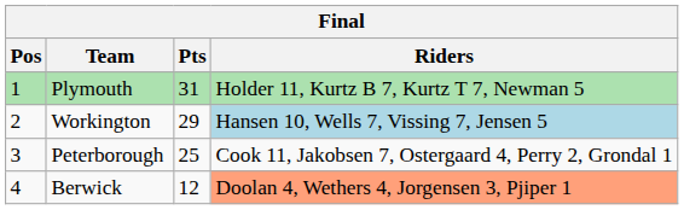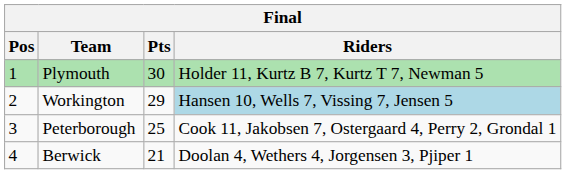 <table class="wikitable">
 <tr>
 <th colspan="4">Final</th>
 </tr>
 <tr>
 <th width=20>Pos</th>
 <th width=90>Team</th>
 <th width=20>Pts</th>
 <th width=350>Riders</th>
 </tr>
 <tr style="background:#ACE1AF;">
 <td>1</td>
 <td align=left>Plymouth</td>
-<td>31</td>
+<td>30</td>
 <td>Holder 11, Kurtz B 7, Kurtz T 7, Newman 5</td>
 </tr>
 <tr>
 <td>2</td>
 <td align=left>Workington</td>
 <td>29</td>
 <td style="background: lightblue;">Hansen 10, Wells 7, Vissing 7, Jensen 5</td>
 </tr>
 <tr>
 <td>3</td>
 <td align=left>Peterborough</td>
 <td>25</td>
 <td>Cook 11, Jakobsen 7, Ostergaard 4, Perry 2, Grondal 1</td>
 </tr>
 <tr>
 <td>4</td>
 <td align=left>Berwick</td>
-<td>12</td>
-<td style="background: lightsalmon;">Doolan 4, Wethers 4, Jorgensen 3, Pjiper 1</td>
+<td>21</td>
+<td>Doolan 4, Wethers 4, Jorgensen 3, Pjiper 1</td>
 </tr>
 </table>
